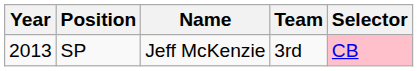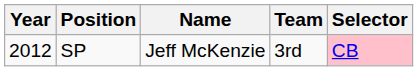 <table class="wikitable">
 <tr>
 <th>Year</th>
 <th>Position</th>
 <th>Name</th>
 <th>Team</th>
 <th>Selector</th>
 </tr>
 <tr>
-<td>2013</td>
+<td>2012</td>
 <td>SP</td>
 <td>Jeff McKenzie</td>
 <td>3rd</td>
 <td style="background: pink;"><a href='#'>CB</a></td>
 </tr>
 </table>
